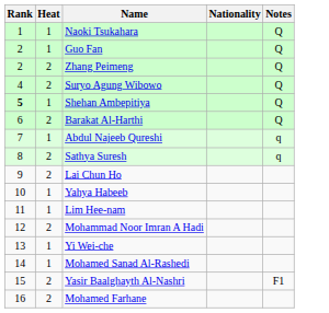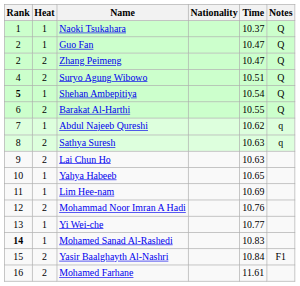 <table class="wikitable sortable" style="text-align:center; font-size:95%">
 <tr>
 <th>Rank</th>
 <th>Heat</th>
 <th>Name</th>
 <th>Nationality</th>
+<th>Time</th>
 <th>Notes</th>
 </tr>
 <tr bgcolor=ccffcc>
 <td>1</td>
 <td>1</td>
 <td align=left><a href='#'>Naoki Tsukahara</a></td>
 <td align=left></td>
+<td>10.37</td>
 <td>Q</td>
 </tr>
 <tr bgcolor=ccffcc>
 <td>2</td>
 <td>1</td>
 <td align=left><a href='#'>Guo Fan</a></td>
 <td align=left></td>
+<td>10.47</td>
 <td>Q</td>
 </tr>
 <tr bgcolor=ccffcc>
 <td>2</td>
 <td>2</td>
 <td align=left><a href='#'>Zhang Peimeng</a></td>
 <td align=left></td>
+<td>10.47</td>
 <td>Q</td>
 </tr>
 <tr bgcolor=ccffcc>
 <td>4</td>
 <td>2</td>
 <td align=left><a href='#'>Suryo Agung Wibowo</a></td>
 <td align=left></td>
+<td>10.51</td>
 <td>Q</td>
 </tr>
 <tr bgcolor=ccffcc>
 <td><strong>5</strong></td>
 <td>1</td>
 <td align=left><a href='#'>Shehan Ambepitiya</a></td>
 <td align=left></td>
+<td>10.54</td>
 <td>Q</td>
 </tr>
 <tr bgcolor=ccffcc>
 <td>6</td>
 <td>2</td>
 <td align=left><a href='#'>Barakat Al-Harthi</a></td>
 <td align=left></td>
+<td>10.55</td>
 <td>Q</td>
 </tr>
 <tr bgcolor=ddffdd>
 <td>7</td>
 <td>1</td>
 <td align=left><a href='#'>Abdul Najeeb Qureshi</a></td>
 <td align=left></td>
+<td>10.62</td>
 <td>q</td>
 </tr>
 <tr bgcolor=ddffdd>
 <td>8</td>
 <td>2</td>
 <td align=left><a href='#'>Sathya Suresh</a></td>
 <td align=left></td>
+<td>10.63</td>
 <td>q</td>
 </tr>
 <tr>
 <td>9</td>
 <td>2</td>
 <td align=left><a href='#'>Lai Chun Ho</a></td>
 <td align=left></td>
+<td>10.63</td>
 <td></td>
 </tr>
 <tr>
 <td>10</td>
 <td>1</td>
 <td align=left><a href='#'>Yahya Habeeb</a></td>
 <td align=left></td>
+<td>10.65</td>
 <td></td>
 </tr>
 <tr>
 <td>11</td>
 <td>1</td>
 <td align=left><a href='#'>Lim Hee-nam</a></td>
 <td align=left></td>
+<td>10.69</td>
 <td></td>
 </tr>
 <tr>
 <td>12</td>
 <td>2</td>
 <td align=left><a href='#'>Mohammad Noor Imran A Hadi</a></td>
 <td align=left></td>
+<td>10.76</td>
 <td></td>
 </tr>
 <tr>
 <td>13</td>
 <td>1</td>
 <td align=left><a href='#'>Yi Wei-che</a></td>
 <td align=left></td>
+<td>10.77</td>
 <td></td>
 </tr>
 <tr>
-<td>14</td>
+<td><strong>14</strong></td>
 <td>1</td>
 <td align=left><a href='#'>Mohamed Sanad Al-Rashedi</a></td>
 <td align=left></td>
+<td>10.83</td>
 <td></td>
 </tr>
 <tr>
 <td>15</td>
 <td>2</td>
 <td align=left><a href='#'>Yasir Baalghayth Al-Nashri</a></td>
 <td align=left></td>
+<td>10.84</td>
 <td>F1</td>
 </tr>
 <tr>
 <td>16</td>
 <td>2</td>
 <td align=left><a href='#'>Mohamed Farhane</a></td>
 <td align=left></td>
+<td>11.61</td>
 <td></td>
 </tr>
 </table>
